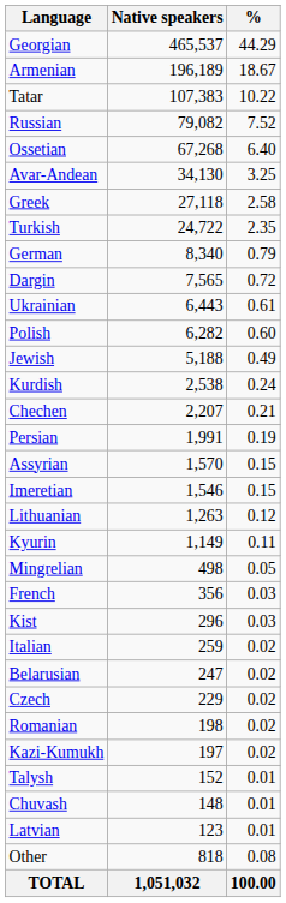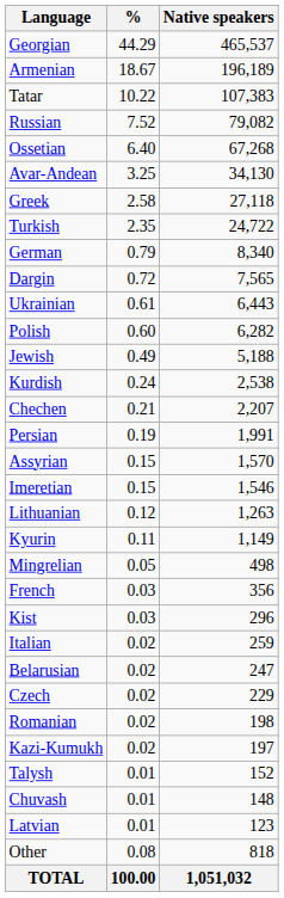 <table class="wikitable sortable">
 <tr>
 <th>Language</th>
+<th>%</th>
 <th>Native speakers</th>
-<th>%</th>
 </tr>
 <tr>
 <td><a href='#'>Georgian</a></td>
+<td align="right">44.29</td>
 <td align="right">465,537</td>
-<td align="right">44.29</td>
 </tr>
 <tr>
 <td><a href='#'>Armenian</a></td>
+<td align="right">18.67</td>
 <td align="right">196,189</td>
-<td align="right">18.67</td>
 </tr>
 <tr>
 <td>Tatar</td>
+<td align="right">10.22</td>
 <td align="right">107,383</td>
-<td align="right">10.22</td>
 </tr>
 <tr>
 <td><a href='#'>Russian</a></td>
+<td align="right">7.52</td>
 <td align="right">79,082</td>
-<td align="right">7.52</td>
 </tr>
 <tr>
 <td><a href='#'>Ossetian</a></td>
+<td align="right">6.40</td>
 <td align="right">67,268</td>
-<td align="right">6.40</td>
 </tr>
 <tr>
 <td><a href='#'>Avar-Andean</a></td>
+<td align="right">3.25</td>
 <td align="right">34,130</td>
-<td align="right">3.25</td>
 </tr>
 <tr>
 <td><a href='#'>Greek</a></td>
+<td align="right">2.58</td>
 <td align="right">27,118</td>
-<td align="right">2.58</td>
 </tr>
 <tr>
 <td><a href='#'>Turkish</a></td>
+<td align="right">2.35</td>
 <td align="right">24,722</td>
-<td align="right">2.35</td>
 </tr>
 <tr>
 <td><a href='#'>German</a></td>
+<td align="right">0.79</td>
 <td align="right">8,340</td>
-<td align="right">0.79</td>
 </tr>
 <tr>
 <td><a href='#'>Dargin</a></td>
+<td align="right">0.72</td>
 <td align="right">7,565</td>
-<td align="right">0.72</td>
 </tr>
 <tr>
 <td><a href='#'>Ukrainian</a></td>
+<td align="right">0.61</td>
 <td align="right">6,443</td>
-<td align="right">0.61</td>
 </tr>
 <tr>
 <td><a href='#'>Polish</a></td>
+<td align="right">0.60</td>
 <td align="right">6,282</td>
-<td align="right">0.60</td>
 </tr>
 <tr>
 <td><a href='#'>Jewish</a></td>
+<td align="right">0.49</td>
 <td align="right">5,188</td>
-<td align="right">0.49</td>
 </tr>
 <tr>
 <td><a href='#'>Kurdish</a></td>
+<td align="right">0.24</td>
 <td align="right">2,538</td>
-<td align="right">0.24</td>
 </tr>
 <tr>
 <td><a href='#'>Chechen</a></td>
+<td align="right">0.21</td>
 <td align="right">2,207</td>
-<td align="right">0.21</td>
 </tr>
 <tr>
 <td><a href='#'>Persian</a></td>
+<td align="right">0.19</td>
 <td align="right">1,991</td>
-<td align="right">0.19</td>
 </tr>
 <tr>
 <td><a href='#'>Assyrian</a></td>
+<td align="right">0.15</td>
 <td align="right">1,570</td>
-<td align="right">0.15</td>
 </tr>
 <tr>
 <td><a href='#'>Imeretian</a></td>
+<td align="right">0.15</td>
 <td align="right">1,546</td>
-<td align="right">0.15</td>
 </tr>
 <tr>
 <td><a href='#'>Lithuanian</a></td>
+<td align="right">0.12</td>
 <td align="right">1,263</td>
-<td align="right">0.12</td>
 </tr>
 <tr>
 <td><a href='#'>Kyurin</a></td>
+<td align="right">0.11</td>
 <td align="right">1,149</td>
-<td align="right">0.11</td>
 </tr>
 <tr>
 <td><a href='#'>Mingrelian</a></td>
+<td align="right">0.05</td>
 <td align="right">498</td>
-<td align="right">0.05</td>
 </tr>
 <tr>
 <td><a href='#'>French</a></td>
+<td align="right">0.03</td>
 <td align="right">356</td>
-<td align="right">0.03</td>
 </tr>
 <tr>
 <td><a href='#'>Kist</a></td>
+<td align="right">0.03</td>
 <td align="right">296</td>
-<td align="right">0.03</td>
 </tr>
 <tr>
 <td><a href='#'>Italian</a></td>
+<td align="right">0.02</td>
 <td align="right">259</td>
-<td align="right">0.02</td>
 </tr>
 <tr>
 <td><a href='#'>Belarusian</a></td>
+<td align="right">0.02</td>
 <td align="right">247</td>
-<td align="right">0.02</td>
 </tr>
 <tr>
 <td><a href='#'>Czech</a></td>
+<td align="right">0.02</td>
 <td align="right">229</td>
-<td align="right">0.02</td>
 </tr>
 <tr>
 <td><a href='#'>Romanian</a></td>
+<td align="right">0.02</td>
 <td align="right">198</td>
-<td align="right">0.02</td>
 </tr>
 <tr>
 <td><a href='#'>Kazi-Kumukh</a></td>
+<td align="right">0.02</td>
 <td align="right">197</td>
-<td align="right">0.02</td>
 </tr>
 <tr>
 <td><a href='#'>Talysh</a></td>
+<td align="right">0.01</td>
 <td align="right">152</td>
-<td align="right">0.01</td>
 </tr>
 <tr>
 <td><a href='#'>Chuvash</a></td>
+<td align="right">0.01</td>
 <td align="right">148</td>
-<td align="right">0.01</td>
 </tr>
 <tr>
 <td><a href='#'>Latvian</a></td>
+<td align="right">0.01</td>
 <td align="right">123</td>
-<td align="right">0.01</td>
 </tr>
 <tr>
 <td>Other</td>
+<td align="right">0.08</td>
 <td align="right">818</td>
-<td align="right">0.08</td>
 </tr>
 <tr>
 <th>TOTAL</th>
+<th>100.00</th>
 <th>1,051,032</th>
-<th>100.00</th>
 </tr>
 </table>
